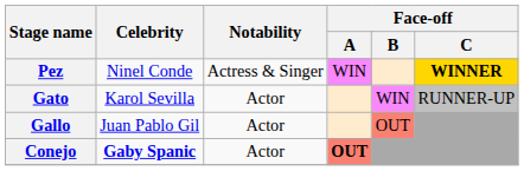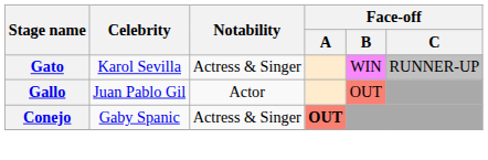 <table class="wikitable" style="text-align:center; ">
 <tr>
 <th rowspan=2>Stage name</th>
 <th rowspan=2>Celebrity</th>
 <th rowspan=2>Notability</th>
 <th colspan="3">Face-off</th>
 </tr>
 <tr>
 <th>A</th>
 <th>B</th>
 <th>C</th>
 </tr>
 <tr>
-<th><a href='#'>Pez</a></th>
-<td><a href='#'>Ninel Conde</a></td>
-<td>Actress & Singer</td>
-<td bgcolor=#F888FD>WIN</td>
-<td bgcolor=#FFEBCD></td>
-<td bgcolor=gold><strong>WINNER</strong></td>
-</tr>
-<tr>
 <th><a href='#'>Gato</a></th>
 <td><a href='#'>Karol Sevilla</a></td>
-<td>Actor</td>
+<td>Actress & Singer</td>
 <td bgcolor=#FFEBCD></td>
 <td bgcolor=#F888FD>WIN</td>
 <td bgcolor=silver>RUNNER-UP</td>
 </tr>
 <tr>
 <th><a href='#'>Gallo</a></th>
 <td><a href='#'>Juan Pablo Gil</a></td>
 <td>Actor</td>
 <td bgcolor=#FFEBCD></td>
 <td bgcolor=salmon>OUT</td>
 <td bgcolor="darkgrey"></td>
 </tr>
 <tr>
 <th><a href='#'>Conejo</a></th>
-<td><strong><a href='#'>Gaby Spanic</a></strong></td>
-<td>Actor</td>
+<td><a href='#'>Gaby Spanic</a></td>
+<td>Actress & Singer</td>
 <td bgcolor=salmon><strong>OUT</strong></td>
 <td colspan="2" bgcolor="darkgrey"></td>
 </tr>
 <tr>
 </tr>
 </table>
